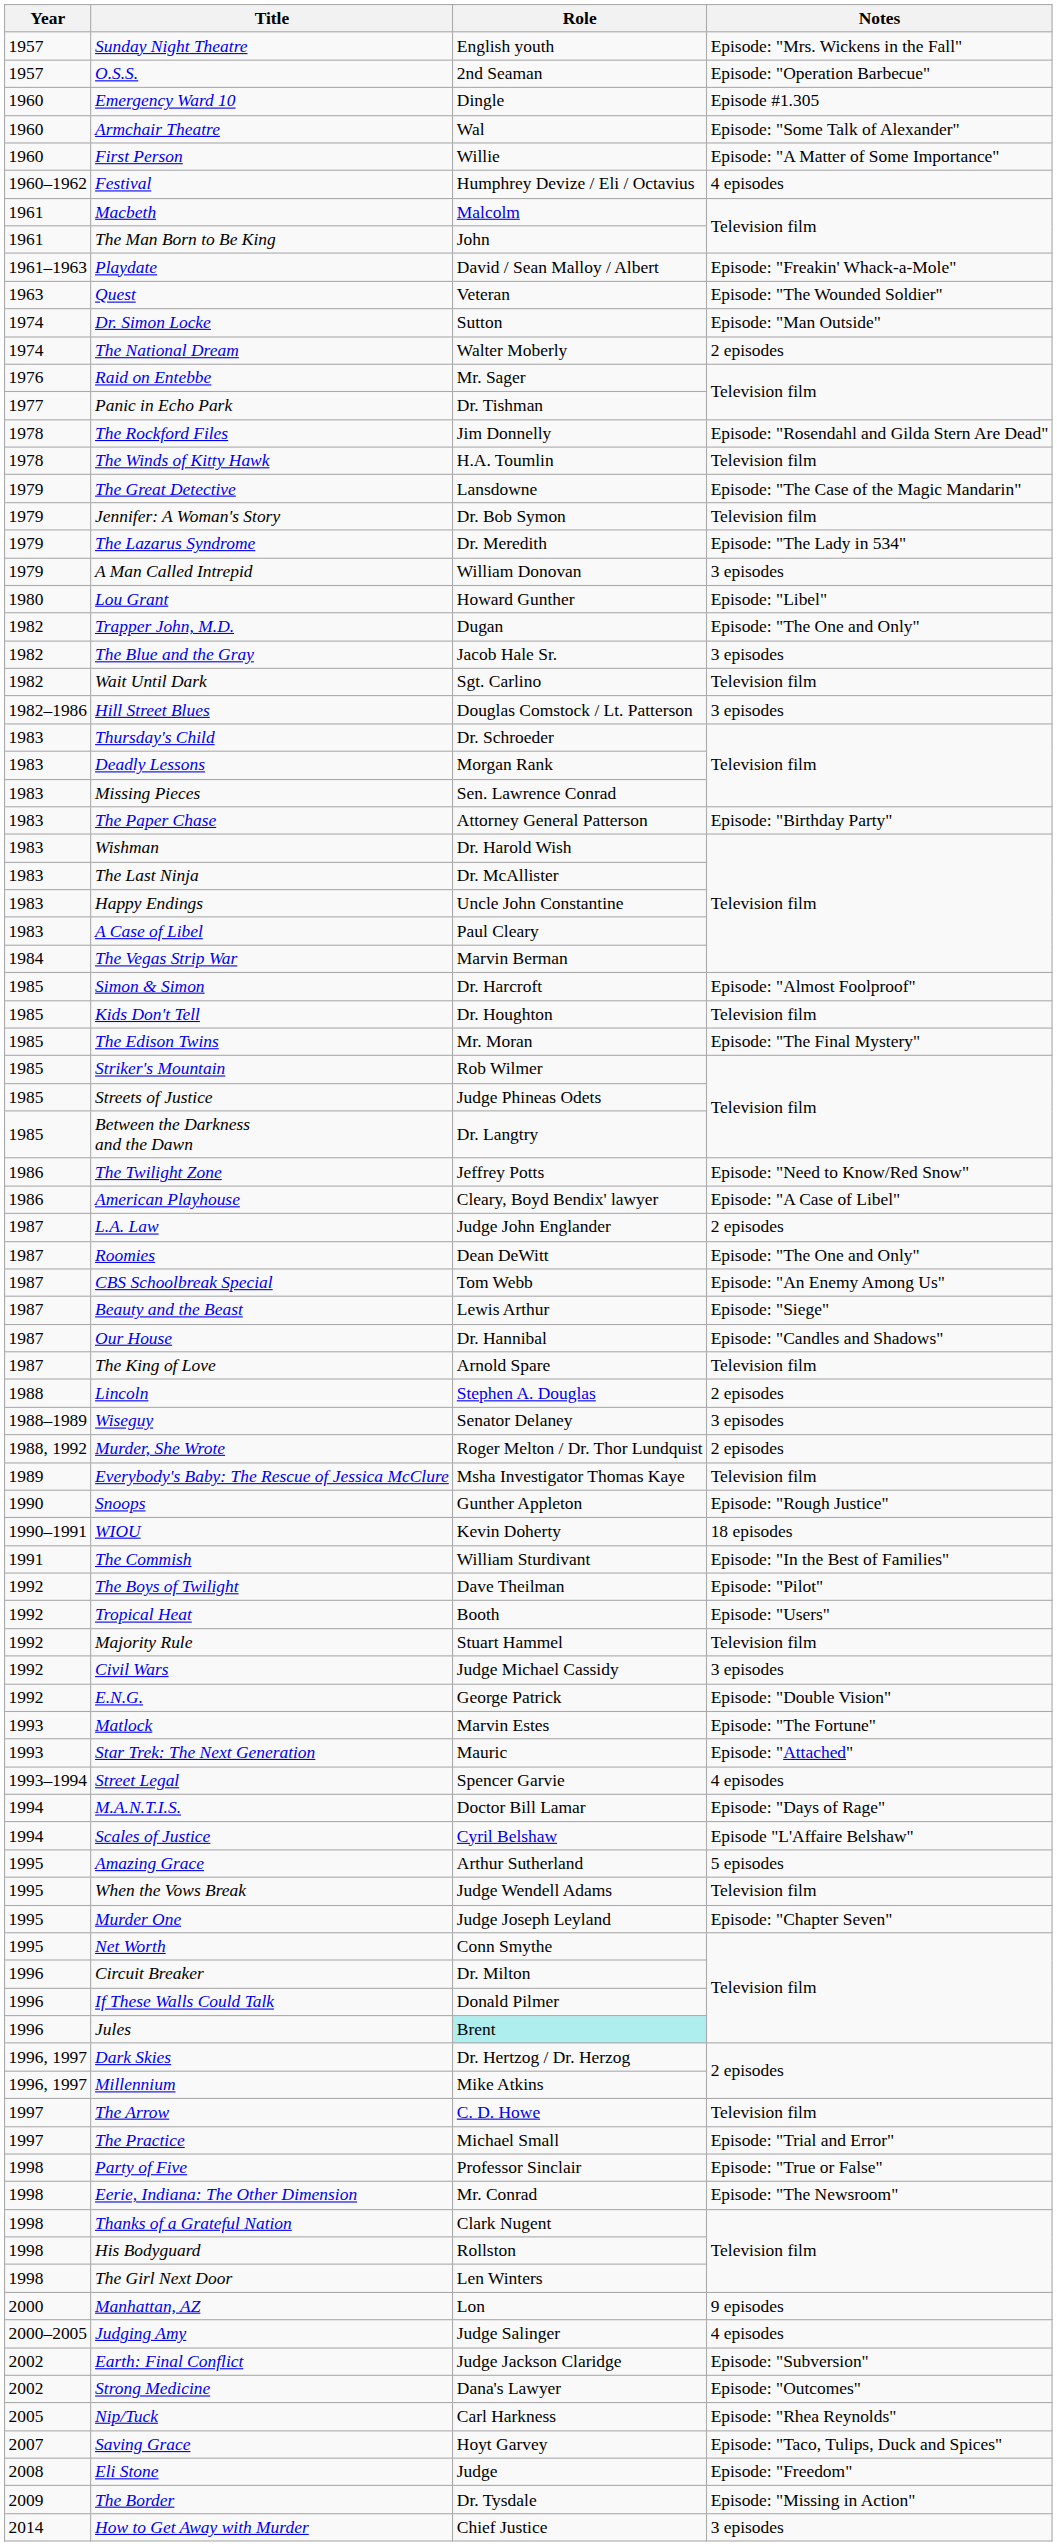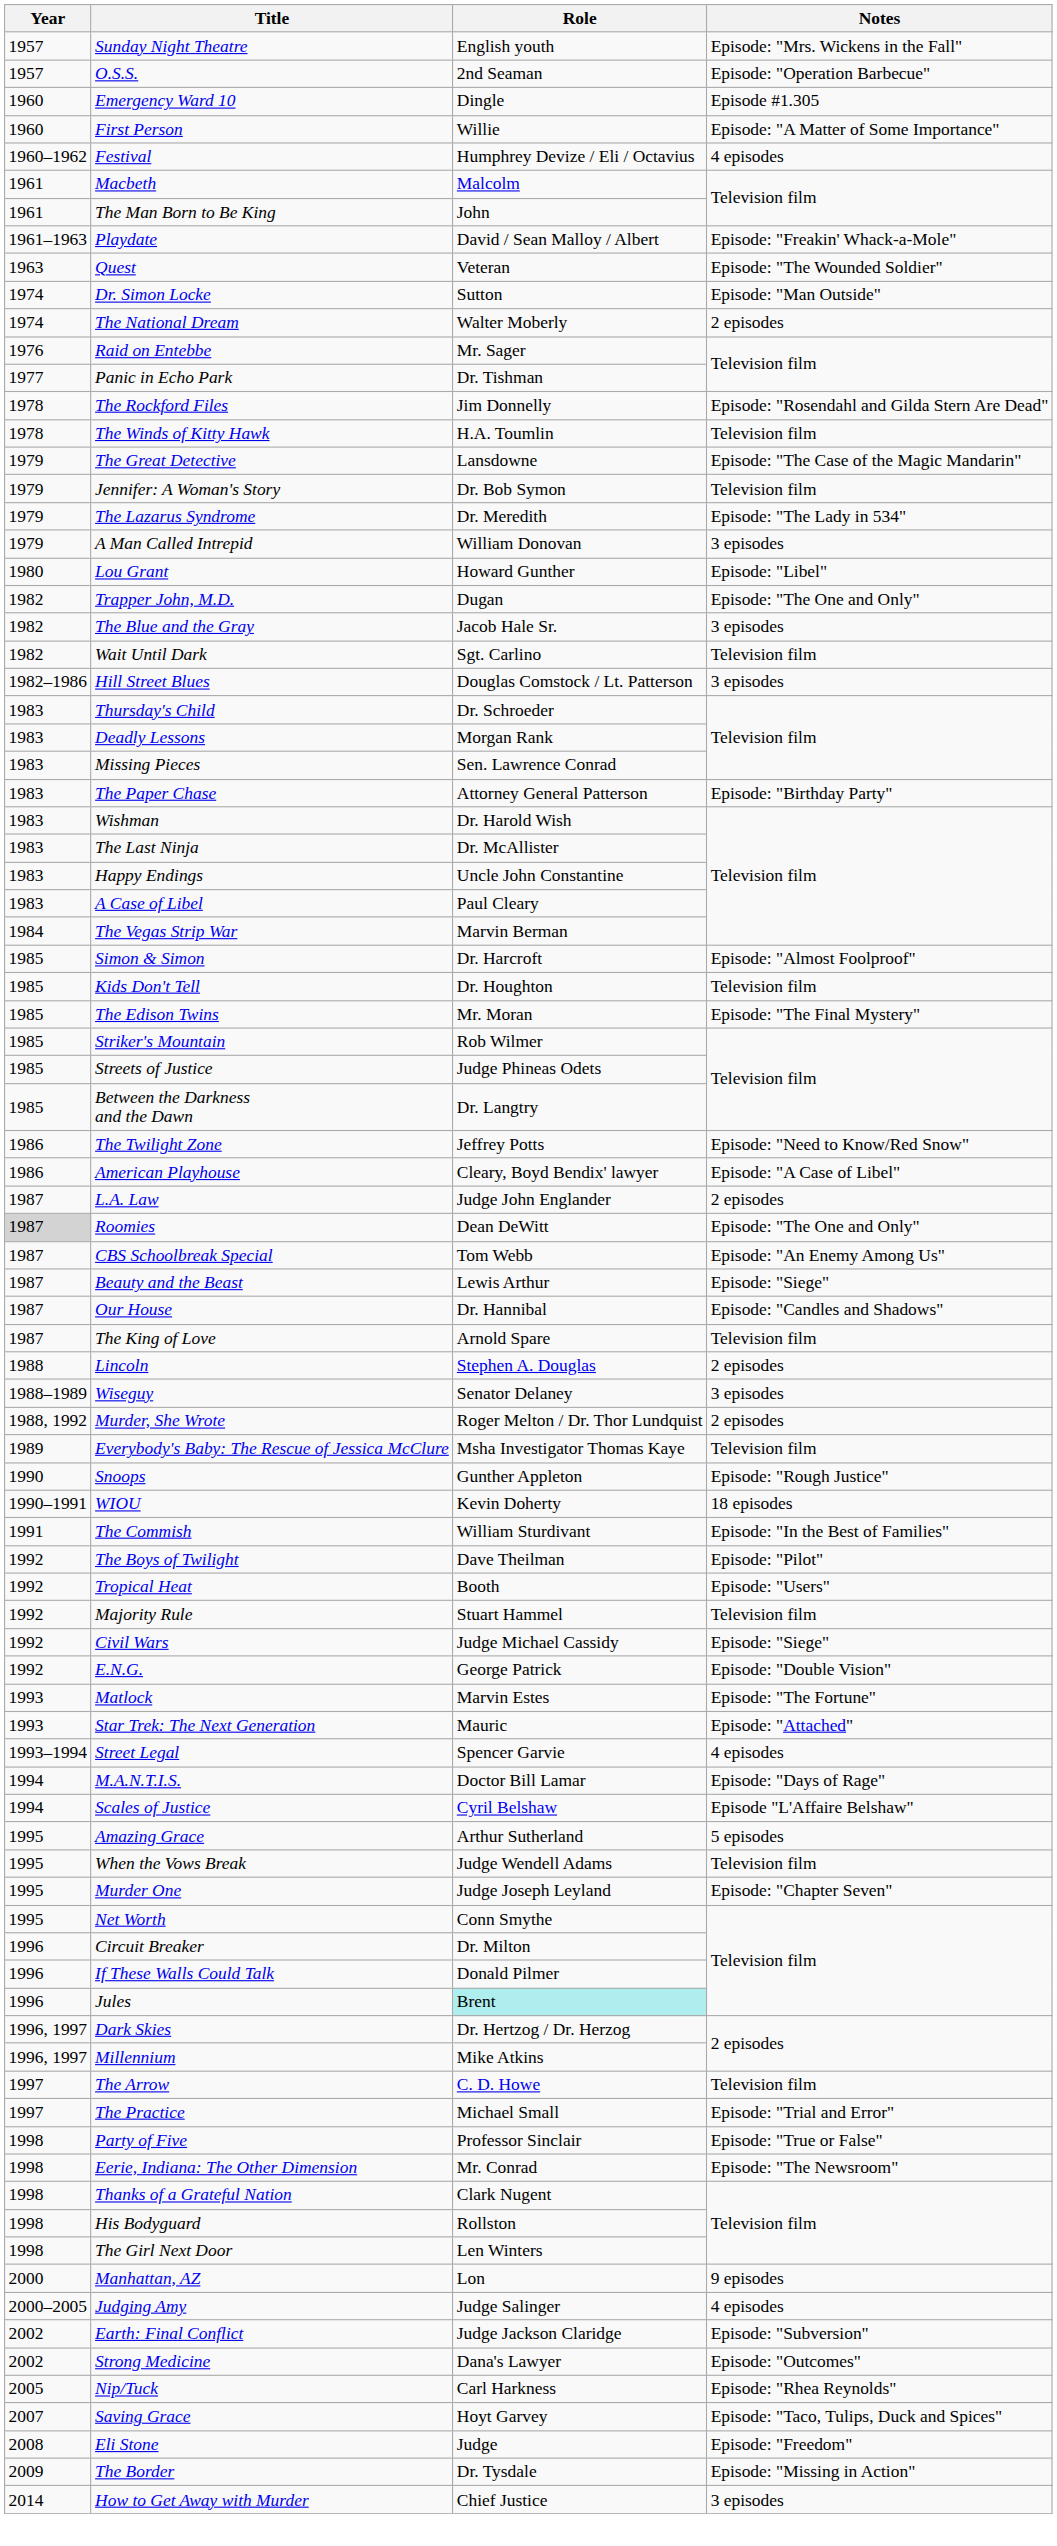 <table class="wikitable sortable">
 <tr>
 <th>Year</th>
 <th>Title</th>
 <th>Role</th>
 <th class="unsortable">Notes</th>
 </tr>
 <tr>
 <td>1957</td>
 <td><em><a href='#'>Sunday Night Theatre</a></em></td>
 <td>English youth</td>
 <td>Episode: "Mrs. Wickens in the Fall"</td>
 </tr>
 <tr>
 <td>1957</td>
 <td><a href='#'><em>O.S.S.</em></a></td>
 <td>2nd Seaman</td>
 <td>Episode: "Operation Barbecue"</td>
 </tr>
 <tr>
 <td>1960</td>
 <td><em><a href='#'>Emergency Ward 10</a></em></td>
 <td>Dingle</td>
 <td>Episode #1.305</td>
-</tr>
-<tr>
-<td>1960</td>
-<td><em><a href='#'>Armchair Theatre</a></em></td>
-<td>Wal</td>
-<td>Episode: "Some Talk of Alexander"</td>
 </tr>
 <tr>
 <td>1960</td>
 <td><a href='#'><em>First Person</em></a></td>
 <td>Willie</td>
 <td>Episode: "A Matter of Some Importance"</td>
 </tr>
 <tr>
 <td>1960–1962</td>
 <td><a href='#'><em>Festival</em></a></td>
 <td>Humphrey Devize / Eli / Octavius</td>
 <td>4 episodes</td>
 </tr>
 <tr>
 <td>1961</td>
 <td><a href='#'><em>Macbeth</em></a></td>
 <td><a href='#'>Malcolm</a></td>
 <td rowspan="2">Television film</td>
 </tr>
 <tr>
 <td>1961</td>
 <td data-sort-value="Man Born to Be King, The"><em>The Man Born to Be King</em></td>
 <td>John</td>
 </tr>
 <tr>
 <td>1961–1963</td>
 <td><a href='#'><em>Playdate</em></a></td>
 <td>David / Sean Malloy / Albert</td>
 <td>Episode: "Freakin' Whack-a-Mole"</td>
 </tr>
 <tr>
 <td>1963</td>
 <td><a href='#'><em>Quest</em></a></td>
 <td>Veteran</td>
 <td>Episode: "The Wounded Soldier"</td>
 </tr>
 <tr>
 <td>1974</td>
 <td><em><a href='#'>Dr. Simon Locke</a></em></td>
 <td>Sutton</td>
 <td>Episode: "Man Outside"</td>
 </tr>
 <tr>
 <td>1974</td>
 <td data-sort-value="National Dream, The"><a href='#'><em>The National Dream</em></a></td>
 <td>Walter Moberly</td>
 <td>2 episodes</td>
 </tr>
 <tr>
 <td>1976</td>
 <td><a href='#'><em>Raid on Entebbe</em></a></td>
 <td>Mr. Sager</td>
 <td rowspan="2">Television film</td>
 </tr>
 <tr>
 <td>1977</td>
 <td><em>Panic in Echo Park</em></td>
 <td>Dr. Tishman</td>
 </tr>
 <tr>
 <td>1978</td>
 <td data-sort-value="Rockford Files, The"><em><a href='#'>The Rockford Files</a></em></td>
 <td>Jim Donnelly</td>
 <td>Episode: "Rosendahl and Gilda Stern Are Dead"</td>
 </tr>
 <tr>
 <td>1978</td>
 <td data-sort-value="Winds of Kitty Hawk, The"><em><a href='#'>The Winds of Kitty Hawk</a></em></td>
 <td>H.A. Toumlin</td>
 <td>Television film</td>
 </tr>
 <tr>
 <td>1979</td>
 <td data-sort-value="Great Detective, The"><em><a href='#'>The Great Detective</a></em></td>
 <td>Lansdowne</td>
 <td>Episode: "The Case of the Magic Mandarin"</td>
 </tr>
 <tr>
 <td>1979</td>
 <td><em>Jennifer: A Woman's Story</em></td>
 <td>Dr. Bob Symon</td>
 <td>Television film</td>
 </tr>
 <tr>
 <td>1979</td>
 <td data-sort-value="Lazarus Syndrome, The"><em><a href='#'>The Lazarus Syndrome</a></em></td>
 <td>Dr. Meredith</td>
 <td>Episode: "The Lady in 534"</td>
 </tr>
 <tr>
 <td>1979</td>
 <td data-sort-value="Man Called Intrepid, A"><em>A Man Called Intrepid</em></td>
 <td>William Donovan</td>
 <td>3 episodes</td>
 </tr>
 <tr>
 <td>1980</td>
 <td><a href='#'><em>Lou Grant</em></a></td>
 <td>Howard Gunther</td>
 <td>Episode: "Libel"</td>
 </tr>
 <tr>
 <td>1982</td>
 <td><em><a href='#'>Trapper John, M.D.</a></em></td>
 <td>Dugan</td>
 <td>Episode: "The One and Only"</td>
 </tr>
 <tr>
 <td>1982</td>
 <td data-sort-value="Blue and the Gray, The"><a href='#'><em>The Blue and the Gray</em></a></td>
 <td>Jacob Hale Sr.</td>
 <td>3 episodes</td>
 </tr>
 <tr>
 <td>1982</td>
 <td><em>Wait Until Dark</em></td>
 <td>Sgt. Carlino</td>
 <td>Television film</td>
 </tr>
 <tr>
 <td>1982–1986</td>
 <td><em><a href='#'>Hill Street Blues</a></em></td>
 <td>Douglas Comstock / Lt. Patterson</td>
 <td>3 episodes</td>
 </tr>
 <tr>
 <td>1983</td>
 <td><a href='#'><em>Thursday's Child</em></a></td>
 <td>Dr. Schroeder</td>
 <td rowspan="3">Television film</td>
 </tr>
 <tr>
 <td>1983</td>
 <td><em><a href='#'>Deadly Lessons</a></em></td>
 <td>Morgan Rank</td>
 </tr>
 <tr>
 <td>1983</td>
 <td><em>Missing Pieces</em></td>
 <td>Sen. Lawrence Conrad</td>
 </tr>
 <tr>
 <td>1983</td>
 <td data-sort-value="Paper Chase, The"><a href='#'><em>The Paper Chase</em></a></td>
 <td>Attorney General Patterson</td>
 <td>Episode: "Birthday Party"</td>
 </tr>
 <tr>
 <td>1983</td>
 <td><em>Wishman</em></td>
 <td>Dr. Harold Wish</td>
 <td rowspan="5">Television film</td>
 </tr>
 <tr>
 <td>1983</td>
 <td data-sort-value="Last Ninja, The"><em>The Last Ninja</em></td>
 <td>Dr. McAllister</td>
 </tr>
 <tr>
 <td>1983</td>
 <td><em>Happy Endings</em></td>
 <td>Uncle John Constantine</td>
 </tr>
 <tr>
 <td>1983</td>
 <td data-sort-value="Case of Libel, A"><em><a href='#'>A Case of Libel</a></em></td>
 <td>Paul Cleary</td>
 </tr>
 <tr>
 <td>1984</td>
 <td data-sort-value="Vegas Strip War, The"><em><a href='#'>The Vegas Strip War</a></em></td>
 <td>Marvin Berman</td>
 </tr>
 <tr>
 <td>1985</td>
 <td><em><a href='#'>Simon & Simon</a></em></td>
 <td>Dr. Harcroft</td>
 <td>Episode: "Almost Foolproof"</td>
 </tr>
 <tr>
 <td>1985</td>
 <td><em><a href='#'>Kids Don't Tell</a></em></td>
 <td>Dr. Houghton</td>
 <td>Television film</td>
 </tr>
 <tr>
 <td>1985</td>
 <td data-sort-value="Edison Twins, The"><em><a href='#'>The Edison Twins</a></em></td>
 <td>Mr. Moran</td>
 <td>Episode: "The Final Mystery"</td>
 </tr>
 <tr>
 <td>1985</td>
 <td><em><a href='#'>Striker's Mountain</a></em></td>
 <td>Rob Wilmer</td>
 <td rowspan="3">Television film</td>
 </tr>
 <tr>
 <td>1985</td>
 <td><em>Streets of Justice</em></td>
 <td>Judge Phineas Odets</td>
 </tr>
 <tr>
 <td>1985</td>
 <td><em>Between the Darkness</em><br><em>and the Dawn</em></td>
 <td>Dr. Langtry</td>
 </tr>
 <tr>
 <td>1986</td>
 <td data-sort-value="Twilight Zone, The"><a href='#'><em>The Twilight Zone</em></a></td>
 <td>Jeffrey Potts</td>
 <td>Episode: "Need to Know/Red Snow"</td>
 </tr>
 <tr>
 <td>1986</td>
 <td><em><a href='#'>American Playhouse</a></em></td>
 <td>Cleary, Boyd Bendix' lawyer</td>
 <td>Episode: "A Case of Libel"</td>
 </tr>
 <tr>
 <td>1987</td>
 <td><em><a href='#'>L.A. Law</a></em></td>
 <td>Judge John Englander</td>
 <td>2 episodes</td>
 </tr>
 <tr>
-<td>1987</td>
+<td style="background: lightgrey;">1987</td>
 <td><a href='#'><em>Roomies</em></a></td>
 <td>Dean DeWitt</td>
 <td>Episode: "The One and Only"</td>
 </tr>
 <tr>
 <td>1987</td>
 <td><em><a href='#'>CBS Schoolbreak Special</a></em></td>
 <td>Tom Webb</td>
 <td>Episode: "An Enemy Among Us"</td>
 </tr>
 <tr>
 <td>1987</td>
 <td><a href='#'><em>Beauty and the Beast</em></a></td>
 <td>Lewis Arthur</td>
 <td>Episode: "Siege"</td>
 </tr>
 <tr>
 <td>1987</td>
 <td><a href='#'><em>Our House</em></a></td>
 <td>Dr. Hannibal</td>
 <td>Episode: "Candles and Shadows"</td>
 </tr>
 <tr>
 <td>1987</td>
 <td data-sort-value="King of Love, The"><em>The King of Love</em></td>
 <td>Arnold Spare</td>
 <td>Television film</td>
 </tr>
 <tr>
 <td>1988</td>
 <td><a href='#'><em>Lincoln</em></a></td>
 <td><a href='#'>Stephen A. Douglas</a></td>
 <td>2 episodes</td>
 </tr>
 <tr>
 <td>1988–1989</td>
 <td><em><a href='#'>Wiseguy</a></em></td>
 <td>Senator Delaney</td>
 <td>3 episodes</td>
 </tr>
 <tr>
 <td>1988, 1992</td>
 <td><em><a href='#'>Murder, She Wrote</a></em></td>
 <td>Roger Melton / Dr. Thor Lundquist</td>
 <td>2 episodes</td>
 </tr>
 <tr>
 <td>1989</td>
 <td><em><a href='#'>Everybody's Baby: The Rescue of Jessica McClure</a></em></td>
 <td>Msha Investigator Thomas Kaye</td>
 <td>Television film</td>
 </tr>
 <tr>
 <td>1990</td>
 <td><a href='#'><em>Snoops</em></a></td>
 <td>Gunther Appleton</td>
 <td>Episode: "Rough Justice"</td>
 </tr>
 <tr>
 <td>1990–1991</td>
 <td><a href='#'><em>WIOU</em></a></td>
 <td>Kevin Doherty</td>
 <td>18 episodes</td>
 </tr>
 <tr>
 <td>1991</td>
 <td data-sort-value="Commish, The"><em><a href='#'>The Commish</a></em></td>
 <td>William Sturdivant</td>
 <td>Episode: "In the Best of Families"</td>
 </tr>
 <tr>
 <td>1992</td>
 <td data-sort-value="Boys of Twilight, The"><em><a href='#'>The Boys of Twilight</a></em></td>
 <td>Dave Theilman</td>
 <td>Episode: "Pilot"</td>
 </tr>
 <tr>
 <td>1992</td>
 <td><em><a href='#'>Tropical Heat</a></em></td>
 <td>Booth</td>
 <td>Episode: "Users"</td>
 </tr>
 <tr>
 <td>1992</td>
 <td><em>Majority Rule</em></td>
 <td>Stuart Hammel</td>
 <td>Television film</td>
 </tr>
 <tr>
 <td>1992</td>
 <td><a href='#'><em>Civil Wars</em></a></td>
 <td>Judge Michael Cassidy</td>
-<td>3 episodes</td>
+<td>Episode: "Siege"</td>
 </tr>
 <tr>
 <td>1992</td>
 <td><em><a href='#'>E.N.G.</a></em></td>
 <td>George Patrick</td>
 <td>Episode: "Double Vision"</td>
 </tr>
 <tr>
 <td>1993</td>
 <td><a href='#'><em>Matlock</em></a></td>
 <td>Marvin Estes</td>
 <td>Episode: "The Fortune"</td>
 </tr>
 <tr>
 <td>1993</td>
 <td><em><a href='#'>Star Trek: The Next Generation</a></em></td>
 <td>Mauric</td>
 <td>Episode: "<a href='#'>Attached</a>"</td>
 </tr>
 <tr>
 <td>1993–1994</td>
 <td><a href='#'><em>Street Legal</em></a></td>
 <td>Spencer Garvie</td>
 <td>4 episodes</td>
 </tr>
 <tr>
 <td>1994</td>
 <td><em><a href='#'>M.A.N.T.I.S.</a></em></td>
 <td>Doctor Bill Lamar</td>
 <td>Episode: "Days of Rage"</td>
 </tr>
 <tr>
 <td>1994</td>
 <td><em><a href='#'>Scales of Justice</a></em></td>
 <td><a href='#'>Cyril Belshaw</a></td>
 <td>Episode "L'Affaire Belshaw"</td>
 </tr>
 <tr>
 <td>1995</td>
 <td><a href='#'><em>Amazing Grace</em></a></td>
 <td>Arthur Sutherland</td>
 <td>5 episodes</td>
 </tr>
 <tr>
 <td>1995</td>
 <td><em>When the Vows Break</em></td>
 <td>Judge Wendell Adams</td>
 <td>Television film</td>
 </tr>
 <tr>
 <td>1995</td>
 <td><a href='#'><em>Murder One</em></a></td>
 <td>Judge Joseph Leyland</td>
 <td>Episode: "Chapter Seven"</td>
 </tr>
 <tr>
 <td>1995</td>
 <td><a href='#'><em>Net Worth</em></a></td>
 <td>Conn Smythe</td>
 <td rowspan="4">Television film</td>
 </tr>
 <tr>
 <td>1996</td>
 <td><em>Circuit Breaker</em></td>
 <td>Dr. Milton</td>
 </tr>
 <tr>
 <td>1996</td>
 <td><em><a href='#'>If These Walls Could Talk</a></em></td>
 <td>Donald Pilmer</td>
 </tr>
 <tr>
 <td>1996</td>
 <td><em>Jules</em></td>
 <td style="background: paleturquoise;">Brent</td>
 </tr>
 <tr>
 <td>1996, 1997</td>
 <td><em><a href='#'>Dark Skies</a></em></td>
 <td>Dr. Hertzog / Dr. Herzog</td>
 <td rowspan="2">2 episodes</td>
 </tr>
 <tr>
 <td>1996, 1997</td>
 <td><a href='#'><em>Millennium</em></a></td>
 <td>Mike Atkins</td>
 </tr>
 <tr>
 <td>1997</td>
 <td data-sort-value="Arrow, The"><a href='#'><em>The Arrow</em></a></td>
 <td><a href='#'>C. D. Howe</a></td>
 <td>Television film</td>
 </tr>
 <tr>
 <td>1997</td>
 <td data-sort-value="Practice, The"><em><a href='#'>The Practice</a></em></td>
 <td>Michael Small</td>
 <td>Episode: "Trial and Error"</td>
 </tr>
 <tr>
 <td>1998</td>
 <td><em><a href='#'>Party of Five</a></em></td>
 <td>Professor Sinclair</td>
 <td>Episode: "True or False"</td>
 </tr>
 <tr>
 <td>1998</td>
 <td><em><a href='#'>Eerie, Indiana: The Other Dimension</a></em></td>
 <td>Mr. Conrad</td>
 <td>Episode: "The Newsroom"</td>
 </tr>
 <tr>
 <td>1998</td>
 <td><em><a href='#'>Thanks of a Grateful Nation</a></em></td>
 <td>Clark Nugent</td>
 <td rowspan="3">Television film</td>
 </tr>
 <tr>
 <td>1998</td>
 <td><em>His Bodyguard</em></td>
 <td>Rollston</td>
 </tr>
 <tr>
 <td>1998</td>
 <td data-sort-value="Girl Next Door, The"><em>The Girl Next Door</em></td>
 <td>Len Winters</td>
 </tr>
 <tr>
 <td>2000</td>
 <td><em><a href='#'>Manhattan, AZ</a></em></td>
 <td>Lon</td>
 <td>9 episodes</td>
 </tr>
 <tr>
 <td>2000–2005</td>
 <td><em><a href='#'>Judging Amy</a></em></td>
 <td>Judge Salinger</td>
 <td>4 episodes</td>
 </tr>
 <tr>
 <td>2002</td>
 <td><em><a href='#'>Earth: Final Conflict</a></em></td>
 <td>Judge Jackson Claridge</td>
 <td>Episode: "Subversion"</td>
 </tr>
 <tr>
 <td>2002</td>
 <td><em><a href='#'>Strong Medicine</a></em></td>
 <td>Dana's Lawyer</td>
 <td>Episode: "Outcomes"</td>
 </tr>
 <tr>
 <td>2005</td>
 <td><em><a href='#'>Nip/Tuck</a></em></td>
 <td>Carl Harkness</td>
 <td>Episode: "Rhea Reynolds"</td>
 </tr>
 <tr>
 <td>2007</td>
 <td><a href='#'><em>Saving Grace</em></a></td>
 <td>Hoyt Garvey</td>
 <td>Episode: "Taco, Tulips, Duck and Spices"</td>
 </tr>
 <tr>
 <td>2008</td>
 <td><em><a href='#'>Eli Stone</a></em></td>
 <td>Judge</td>
 <td>Episode: "Freedom"</td>
 </tr>
 <tr>
 <td>2009</td>
 <td data-sort-value="Border, The"><a href='#'><em>The Border</em></a></td>
 <td>Dr. Tysdale</td>
 <td>Episode: "Missing in Action"</td>
 </tr>
 <tr>
 <td>2014</td>
 <td><em><a href='#'>How to Get Away with Murder</a></em></td>
 <td>Chief Justice</td>
 <td>3 episodes</td>
 </tr>
 </table>
